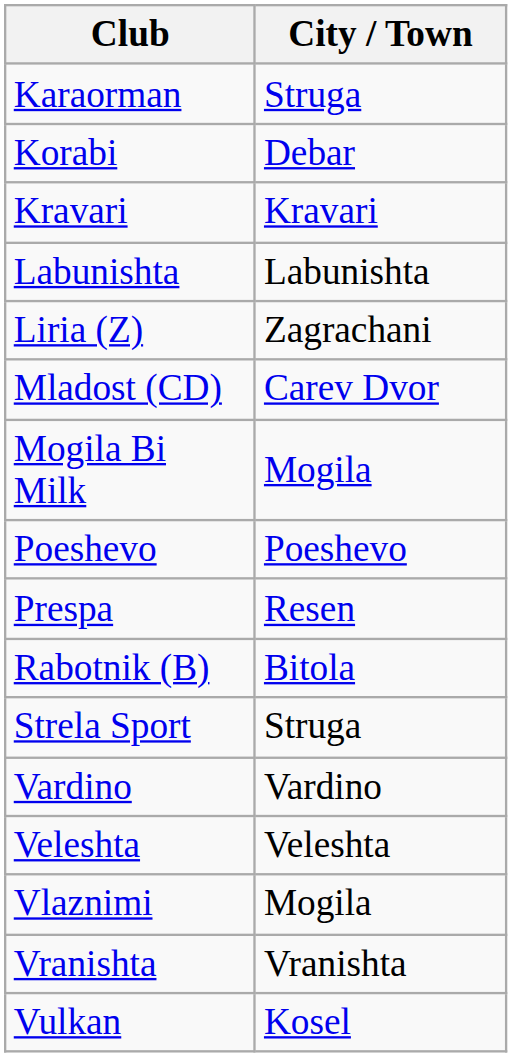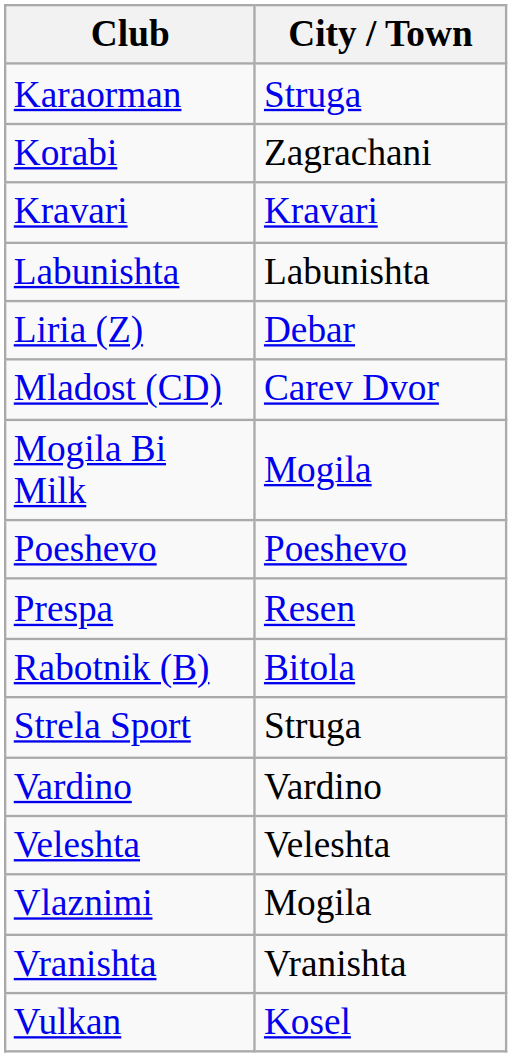 <table class="wikitable sortable">
 <tr>
 <th width="100px">Club</th>
 <th width="100px">City / Town</th>
 </tr>
 <tr>
 <td><a href='#'>Karaorman</a></td>
 <td><a href='#'>Struga</a></td>
 </tr>
 <tr>
 <td><a href='#'>Korabi</a></td>
-<td><a href='#'>Debar</a></td>
+<td>Zagrachani</td>
 </tr>
 <tr>
 <td><a href='#'>Kravari</a></td>
 <td><a href='#'>Kravari</a></td>
 </tr>
 <tr>
 <td><a href='#'>Labunishta</a></td>
 <td>Labunishta</td>
 </tr>
 <tr>
 <td><a href='#'>Liria (Z)</a></td>
-<td>Zagrachani</td>
+<td><a href='#'>Debar</a></td>
 </tr>
 <tr>
 <td><a href='#'>Mladost (CD)</a></td>
 <td><a href='#'>Carev Dvor</a></td>
 </tr>
 <tr>
 <td><a href='#'>Mogila Bi Milk</a></td>
 <td><a href='#'>Mogila</a></td>
 </tr>
 <tr>
 <td><a href='#'>Poeshevo</a></td>
 <td><a href='#'>Poeshevo</a></td>
 </tr>
 <tr>
 <td><a href='#'>Prespa</a></td>
 <td><a href='#'>Resen</a></td>
 </tr>
 <tr>
 <td><a href='#'>Rabotnik (B)</a></td>
 <td><a href='#'>Bitola</a></td>
 </tr>
 <tr>
 <td><a href='#'>Strela Sport</a></td>
 <td>Struga</td>
 </tr>
 <tr>
 <td><a href='#'>Vardino</a></td>
 <td>Vardino</td>
 </tr>
 <tr>
 <td><a href='#'>Veleshta</a></td>
 <td>Veleshta</td>
 </tr>
 <tr>
 <td><a href='#'>Vlaznimi</a></td>
 <td>Mogila</td>
 </tr>
 <tr>
 <td><a href='#'>Vranishta</a></td>
 <td>Vranishta</td>
 </tr>
 <tr>
 <td><a href='#'>Vulkan</a></td>
 <td><a href='#'>Kosel</a></td>
 </tr>
 </table>
